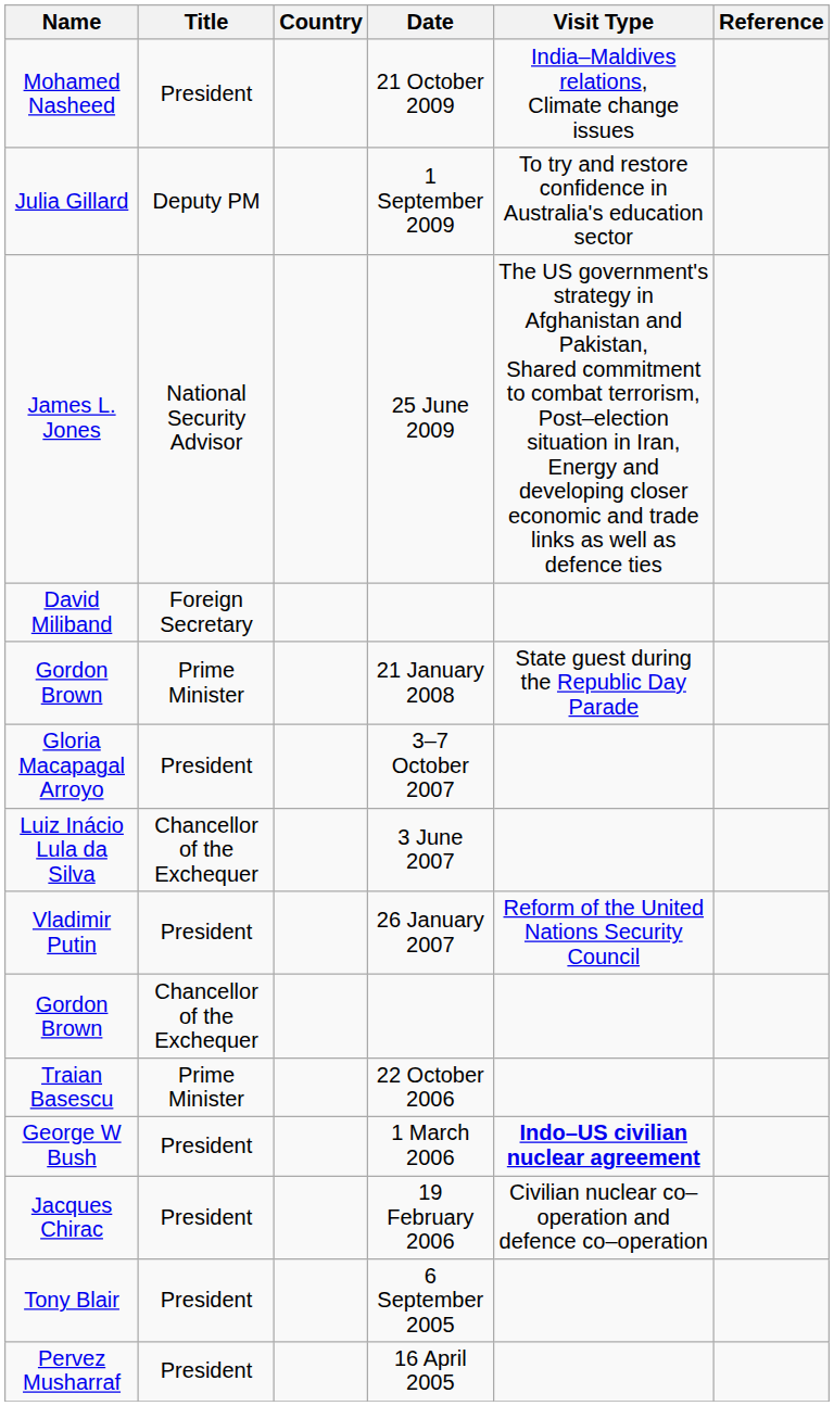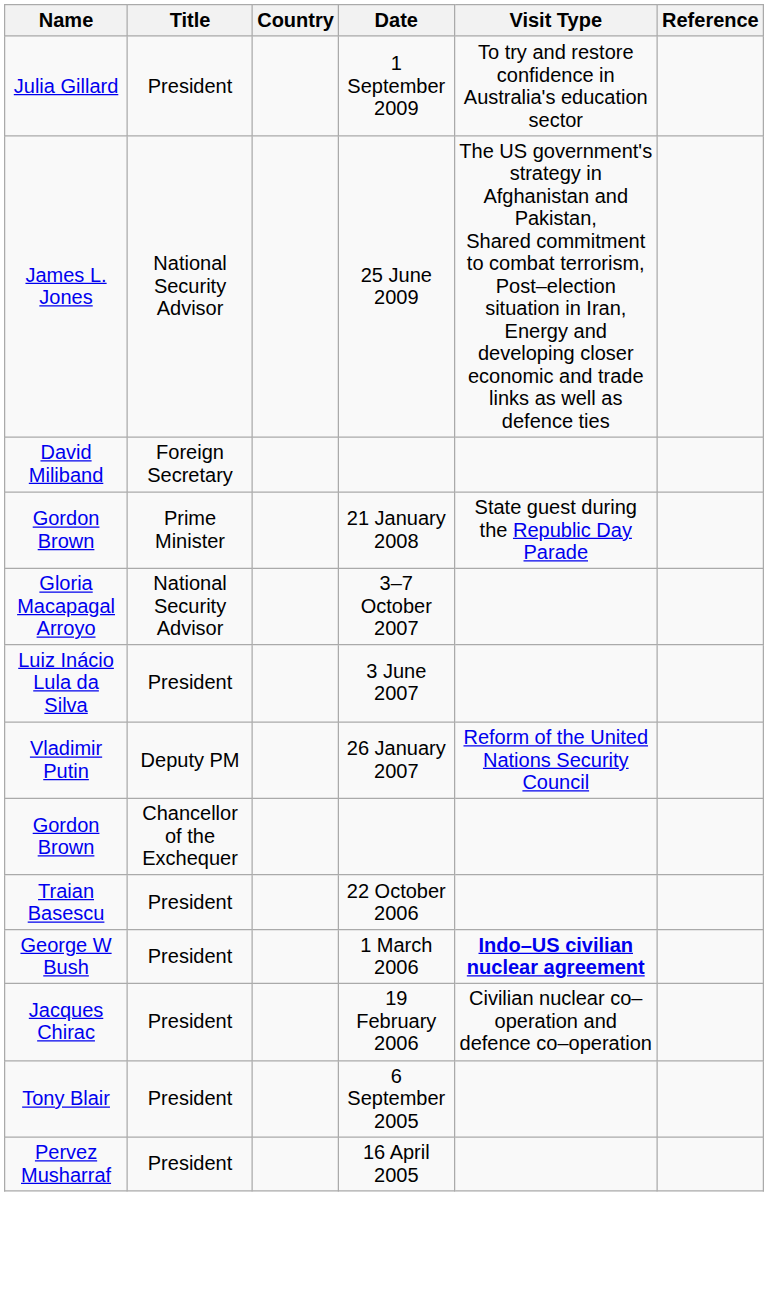 <table class="wikitable" style="border-collapse:collapse; text-align:center">
 <tr>
 <th>Name</th>
 <th>Title</th>
 <th>Country</th>
 <th>Date</th>
 <th>Visit Type</th>
 <th>Reference</th>
 </tr>
 <tr>
-<td><a href='#'>Mohamed Nasheed</a></td>
+<td><a href='#'>Julia Gillard</a></td>
 <td>President</td>
-<td></td>
-<td>21 October 2009</td>
-<td><a href='#'>India–Maldives relations</a>,<br> Climate change issues</td>
-<td></td>
-</tr>
-<tr>
-<td><a href='#'>Julia Gillard</a></td>
-<td>Deputy PM</td>
 <td><br></td>
 <td>1 September 2009</td>
 <td>To try and restore confidence in Australia's education sector</td>
 <td></td>
 </tr>
 <tr>
 <td><a href='#'>James L. Jones</a></td>
 <td>National Security Advisor</td>
 <td></td>
 <td>25 June 2009</td>
 <td>The US government's strategy in Afghanistan and Pakistan,<br> Shared commitment to combat terrorism,<br> Post–election situation in Iran,<br> Energy and developing closer economic and trade links as well as defence ties</td>
 <td></td>
 </tr>
 <tr>
 <td><a href='#'>David Miliband</a></td>
 <td>Foreign Secretary</td>
 <td></td>
 <td 13 January 2009></td>
 <td></td>
 <td></td>
 </tr>
 <tr>
 <td><a href='#'>Gordon Brown</a></td>
 <td>Prime Minister</td>
 <td></td>
 <td>21 January 2008</td>
 <td>State guest during the <a href='#'>Republic Day Parade</a></td>
 <td></td>
 </tr>
 <tr>
 <td><a href='#'>Gloria Macapagal Arroyo</a></td>
-<td>President</td>
+<td>National Security Advisor</td>
 <td></td>
 <td>3–7 October 2007</td>
 <td></td>
 <td></td>
 </tr>
 <tr>
 <td><a href='#'>Luiz Inácio Lula da Silva</a></td>
-<td>Chancellor of the Exchequer</td>
+<td>President</td>
 <td></td>
 <td>3 June 2007</td>
 <td></td>
 <td></td>
 </tr>
 <tr>
 <td><a href='#'>Vladimir Putin</a></td>
-<td>President</td>
+<td>Deputy PM</td>
 <td></td>
 <td>26 January 2007</td>
 <td><a href='#'>Reform of the United Nations Security Council</a></td>
 <td></td>
 </tr>
 <tr>
 <td><a href='#'>Gordon Brown</a></td>
 <td>Chancellor of the Exchequer</td>
 <td></td>
 <td 17 January 2007></td>
 <td></td>
 <td></td>
 </tr>
 <tr>
 <td><a href='#'>Traian Basescu</a></td>
-<td>Prime Minister</td>
+<td>President</td>
 <td></td>
 <td>22 October 2006</td>
 <td></td>
 </tr>
 <tr>
 <td><a href='#'>George W Bush</a></td>
 <td>President</td>
 <td></td>
 <td>1 March 2006</td>
 <td><strong><a href='#'>Indo–US civilian nuclear agreement</a></strong></td>
 <td></td>
 </tr>
 <tr>
 <td><a href='#'>Jacques Chirac</a></td>
 <td>President</td>
 <td></td>
 <td>19 February 2006</td>
 <td>Civilian nuclear co–operation and defence co–operation</td>
 <td></td>
 </tr>
 <tr>
 <td><a href='#'>Tony Blair</a></td>
 <td>President</td>
 <td></td>
 <td>6 September 2005</td>
 <td></td>
 <td></td>
 </tr>
 <tr>
 <td><a href='#'>Pervez Musharraf</a></td>
 <td>President</td>
 <td></td>
 <td>16 April 2005</td>
 <td></td>
 <td></td>
 </tr>
 </table>
